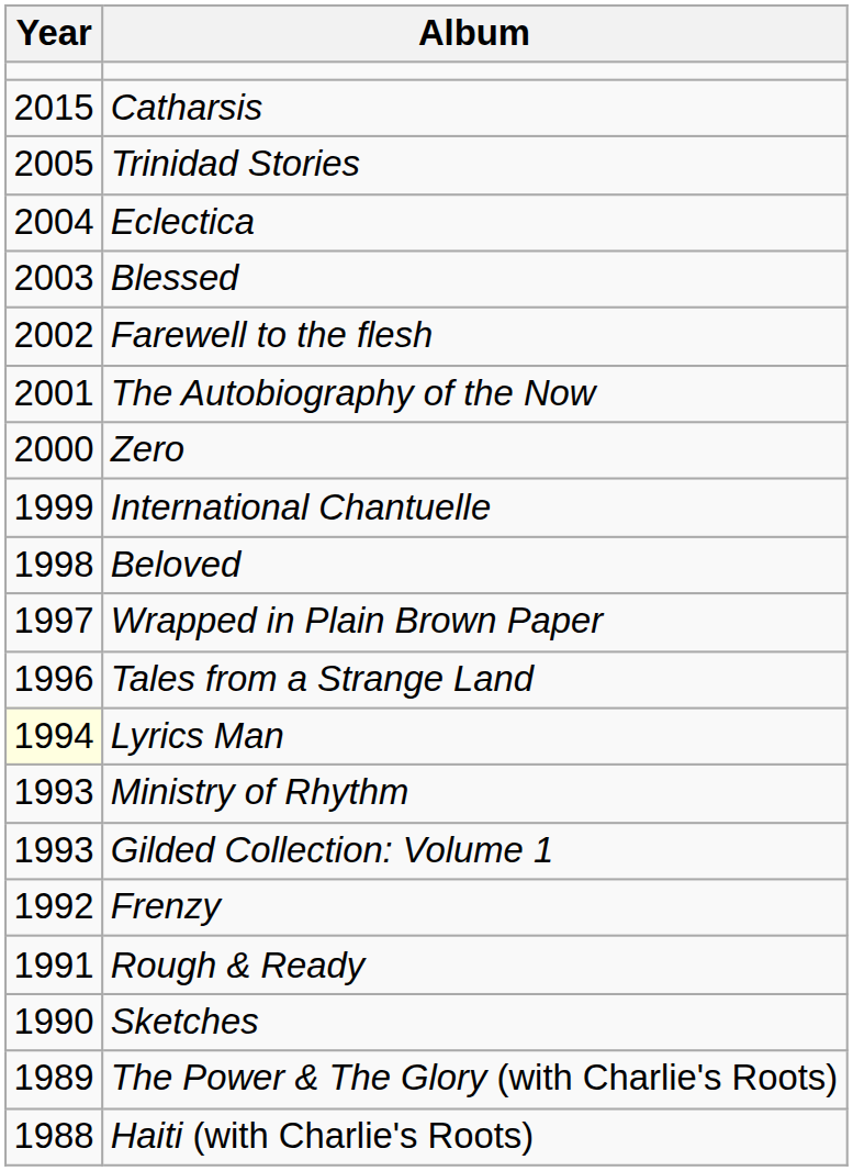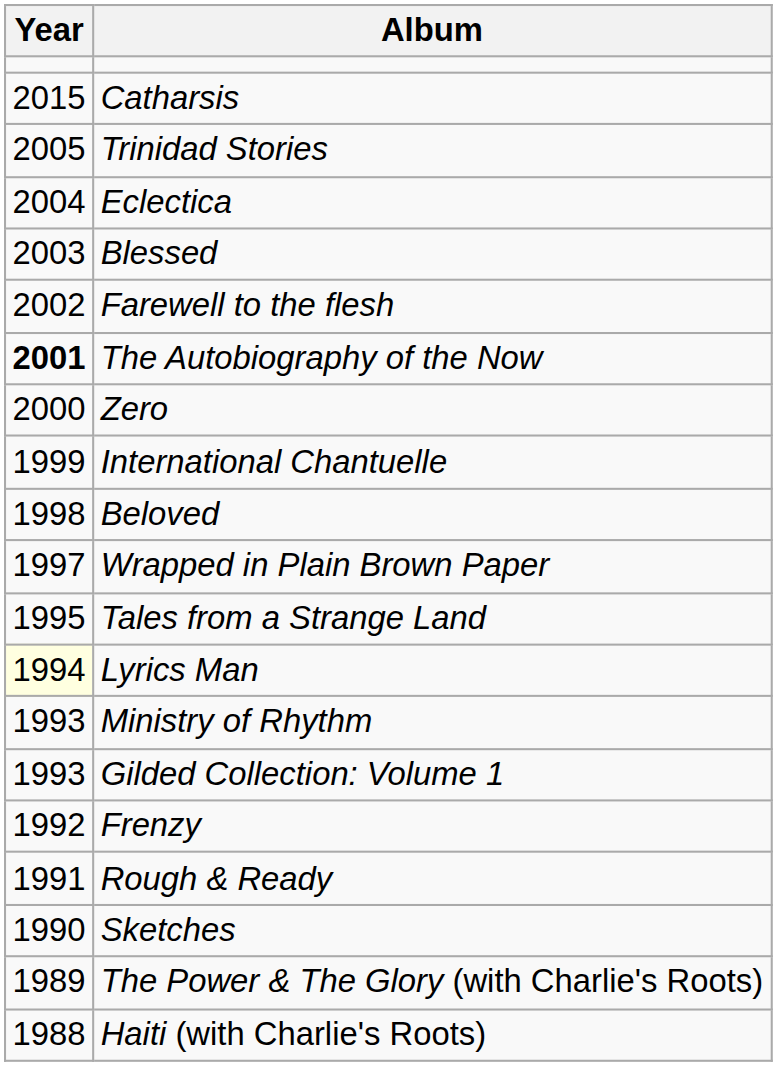 <table class="wikitable">
 <tr>
 <th rowspan="2">Year</th>
 <th rowspan="2">Album</th>
 </tr>
 <tr>
 </tr>
 <tr>
 <td></td>
 <td></td>
 </tr>
 <tr>
 <td>2015</td>
 <td><em>Catharsis</em></td>
 </tr>
 <tr>
 <td>2005</td>
 <td><em>Trinidad Stories</em></td>
 </tr>
 <tr>
 <td>2004</td>
 <td><em>Eclectica</em></td>
 </tr>
 <tr>
 <td>2003</td>
 <td><em>Blessed</em></td>
 </tr>
 <tr>
 <td align="center">2002</td>
 <td align="left"><em>Farewell to the flesh</em></td>
 </tr>
 <tr>
-<td align="center">2001</td>
+<td align="center"><strong>2001</strong></td>
 <td align="left"><em>The Autobiography of the Now</em></td>
 </tr>
 <tr>
 <td align="center">2000</td>
 <td align="left"><em>Zero</em></td>
 </tr>
 <tr>
 <td align="center">1999</td>
 <td align="left"><em>International Chantuelle</em></td>
 </tr>
 <tr>
 <td align="center">1998</td>
 <td align="left"><em>Beloved</em></td>
 </tr>
 <tr>
 <td align="center">1997</td>
 <td align="left"><em>Wrapped in Plain Brown Paper</em></td>
 </tr>
 <tr>
-<td align="center">1996</td>
+<td align="center">1995</td>
 <td align="left"><em>Tales from a Strange Land</em></td>
 </tr>
 <tr>
 <td align="center" style="background: lightyellow;">1994</td>
 <td align="left"><em>Lyrics Man</em></td>
 </tr>
 <tr>
 <td align="center">1993</td>
 <td align="left"><em>Ministry of Rhythm</em></td>
 </tr>
 <tr>
 <td align="center">1993</td>
 <td align="left"><em>Gilded Collection: Volume 1</em></td>
 </tr>
 <tr>
 <td align="center">1992</td>
 <td align="left"><em>Frenzy</em></td>
 </tr>
 <tr>
 <td align="center">1991</td>
 <td align="left"><em>Rough & Ready</em></td>
 </tr>
 <tr>
 <td align="center">1990</td>
 <td align="left"><em>Sketches</em></td>
 </tr>
 <tr>
 <td align="center">1989</td>
 <td align="left"><em>The Power & The Glory</em> (with Charlie's Roots)</td>
 </tr>
 <tr>
 <td align="center">1988</td>
 <td align="left"><em>Haiti</em> (with Charlie's Roots)</td>
 </tr>
 </table>
